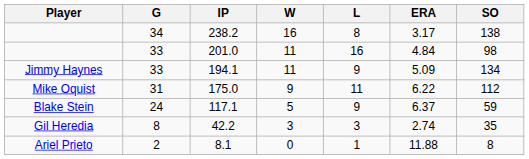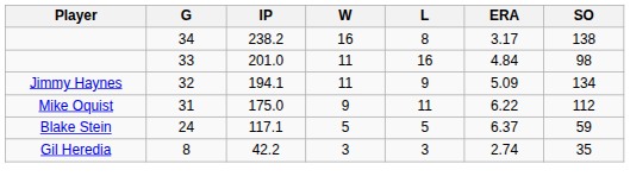 <table class="wikitable sortable">
 <tr>
 <th bgcolor="#DDDDFF" width="16%">Player</th>
 <th bgcolor="#DDDDFF" width="9%">G</th>
 <th bgcolor="#DDDDFF" width="9%">IP</th>
 <th bgcolor="#DDDDFF" width="9%">W</th>
 <th bgcolor="#DDDDFF" width="9%">L</th>
 <th bgcolor="#DDDDFF" width="9%">ERA</th>
 <th bgcolor="#DDDDFF" width="9%">SO</th>
 </tr>
 <tr align="center">
 <td></td>
 <td>34</td>
 <td>238.2</td>
 <td>16</td>
 <td>8</td>
 <td>3.17</td>
 <td>138</td>
 </tr>
 <tr align="center">
 <td></td>
 <td>33</td>
 <td>201.0</td>
 <td>11</td>
 <td>16</td>
 <td>4.84</td>
 <td>98</td>
 </tr>
 <tr align="center">
 <td><a href='#'>Jimmy Haynes</a></td>
-<td>33</td>
+<td>32</td>
 <td>194.1</td>
 <td>11</td>
 <td>9</td>
 <td>5.09</td>
 <td>134</td>
 </tr>
 <tr align=center>
 <td><a href='#'>Mike Oquist</a></td>
 <td>31</td>
 <td>175.0</td>
 <td>9</td>
 <td>11</td>
 <td>6.22</td>
 <td>112</td>
 </tr>
 <tr align=center>
 <td><a href='#'>Blake Stein</a></td>
 <td>24</td>
 <td>117.1</td>
 <td>5</td>
-<td>9</td>
+<td>5</td>
 <td>6.37</td>
 <td>59</td>
 </tr>
 <tr align=center>
 <td><a href='#'>Gil Heredia</a></td>
 <td>8</td>
 <td>42.2</td>
 <td>3</td>
 <td>3</td>
 <td>2.74</td>
 <td>35</td>
 </tr>
-<tr align=center>
-<td><a href='#'>Ariel Prieto</a></td>
-<td>2</td>
-<td>8.1</td>
-<td>0</td>
-<td>1</td>
-<td>11.88</td>
-<td>8</td>
-</tr>
 </table>
